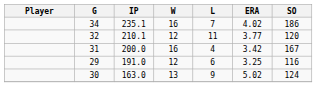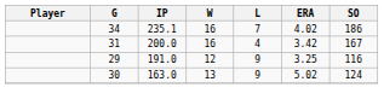 <table class="wikitable sortable">
 <tr>
 <th bgcolor="#DDDDFF" width="16%">Player</th>
 <th bgcolor="#DDDDFF" width="9%">G</th>
 <th bgcolor="#DDDDFF" width="9%">IP</th>
 <th bgcolor="#DDDDFF" width="9%">W</th>
 <th bgcolor="#DDDDFF" width="9%">L</th>
 <th bgcolor="#DDDDFF" width="9%">ERA</th>
 <th bgcolor="#DDDDFF" width="9%">SO</th>
 </tr>
 <tr align="center">
 <td></td>
 <td>34</td>
 <td>235.1</td>
 <td>16</td>
 <td>7</td>
 <td>4.02</td>
 <td>186</td>
 </tr>
 <tr align="center">
 <td></td>
-<td>32</td>
-<td>210.1</td>
-<td>12</td>
-<td>11</td>
-<td>3.77</td>
-<td>120</td>
-</tr>
-<tr align="center">
-<td></td>
 <td>31</td>
 <td>200.0</td>
 <td>16</td>
 <td>4</td>
 <td>3.42</td>
 <td>167</td>
 </tr>
 <tr align="center">
 <td></td>
 <td>29</td>
 <td>191.0</td>
 <td>12</td>
-<td>6</td>
+<td>9</td>
 <td>3.25</td>
 <td>116</td>
 </tr>
 <tr align="center">
 <td></td>
 <td>30</td>
 <td>163.0</td>
 <td>13</td>
 <td>9</td>
 <td>5.02</td>
 <td>124</td>
 </tr>
 <tr align="center">
 </tr>
 </table>
